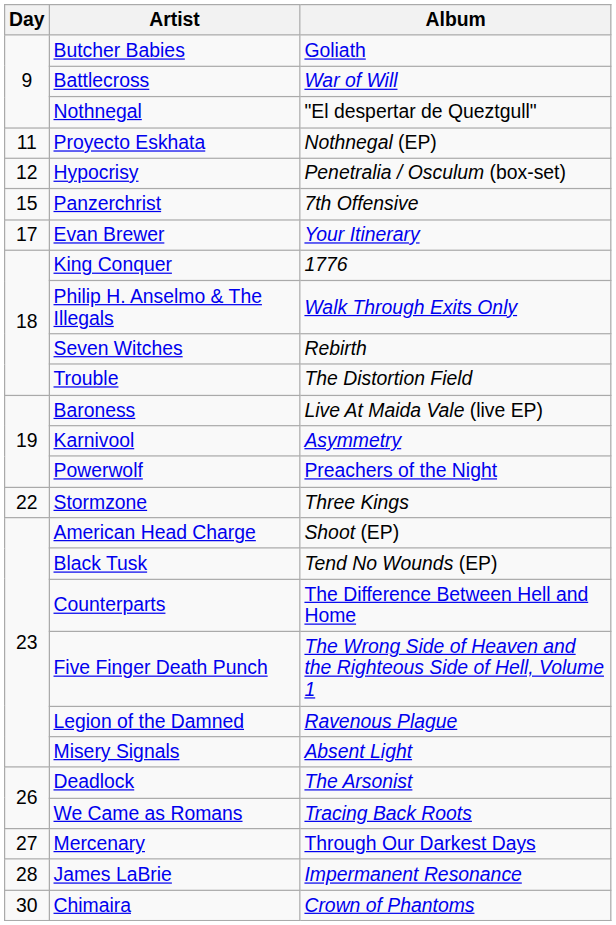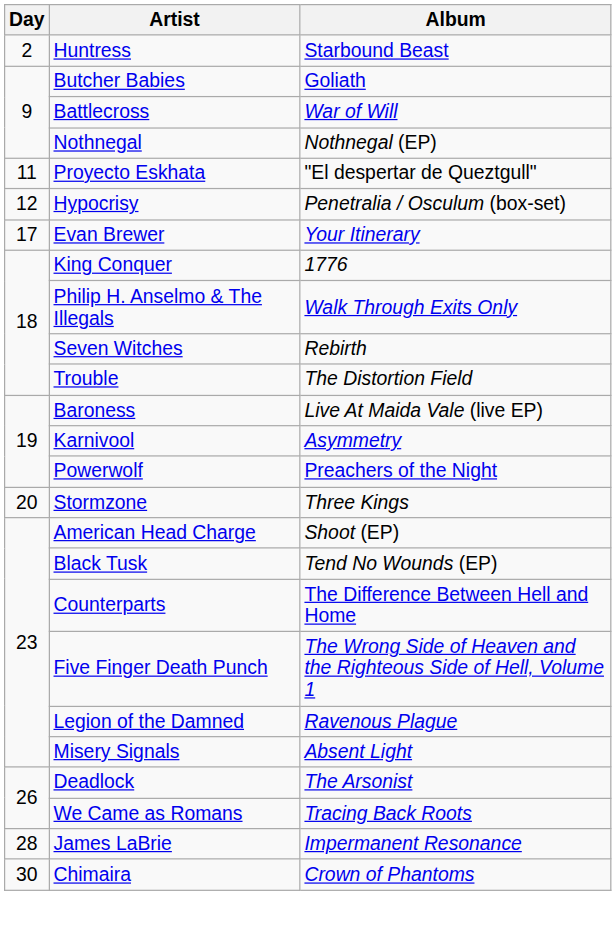 <table class="wikitable">
 <tr>
 <th style="width:20px;">Day</th>
 <th style="width:200px;">Artist</th>
 <th style="width:250px;">Album</th>
+</tr>
+<tr>
+<td style="text-align:center;">2</td>
+<td><a href='#'>Huntress</a></td>
+<td><a href='#'>Starbound Beast</a></td>
 </tr>
 <tr>
 <td style="text-align:center;" rowspan="3">9</td>
 <td><a href='#'>Butcher Babies</a></td>
 <td><a href='#'>Goliath</a></td>
 </tr>
 <tr>
 <td><a href='#'>Battlecross</a></td>
 <td><em><a href='#'>War of Will</a></em></td>
 </tr>
 <tr>
 <td><a href='#'>Nothnegal</a></td>
-<td>"El despertar de Queztgull"</td>
+<td><em>Nothnegal</em> (EP)</td>
 </tr>
 <tr>
 <td style="text-align:center;">11</td>
 <td><a href='#'>Proyecto Eskhata</a></td>
-<td><em>Nothnegal</em> (EP)</td>
+<td>"El despertar de Queztgull"</td>
 </tr>
 <tr>
 <td style="text-align:center;">12</td>
 <td><a href='#'>Hypocrisy</a></td>
 <td><em>Penetralia / Osculum</em> (box-set)</td>
-</tr>
-<tr>
-<td style="text-align:center;">15</td>
-<td><a href='#'>Panzerchrist</a></td>
-<td><em>7th Offensive</em></td>
 </tr>
 <tr>
 <td style="text-align:center;">17</td>
 <td><a href='#'>Evan Brewer</a></td>
 <td><em><a href='#'>Your Itinerary</a></em></td>
 </tr>
 <tr>
 <td style="text-align:center;" rowspan="4">18</td>
 <td><a href='#'>King Conquer</a></td>
 <td><em>1776</em></td>
 </tr>
 <tr>
 <td><a href='#'>Philip H. Anselmo & The Illegals</a></td>
 <td><em><a href='#'>Walk Through Exits Only</a></em></td>
 </tr>
 <tr>
 <td><a href='#'>Seven Witches</a></td>
 <td><em>Rebirth</em></td>
 </tr>
 <tr>
 <td><a href='#'>Trouble</a></td>
 <td><em>The Distortion Field</em></td>
 </tr>
 <tr>
 <td style="text-align:center;" rowspan="3">19</td>
 <td><a href='#'>Baroness</a></td>
 <td><em>Live At Maida Vale</em> (live EP)</td>
 </tr>
 <tr>
 <td><a href='#'>Karnivool</a></td>
 <td><em><a href='#'>Asymmetry</a></em></td>
 </tr>
 <tr>
 <td><a href='#'>Powerwolf</a></td>
 <td><a href='#'>Preachers of the Night</a></td>
 </tr>
 <tr>
-<td style="text-align:center;">22</td>
+<td style="text-align:center;">20</td>
 <td><a href='#'>Stormzone</a></td>
 <td><em>Three Kings</em></td>
 </tr>
 <tr>
 <td style="text-align:center;" rowspan="6">23</td>
 <td><a href='#'>American Head Charge</a></td>
 <td><em>Shoot</em> (EP)</td>
 </tr>
 <tr>
 <td><a href='#'>Black Tusk</a></td>
 <td><em>Tend No Wounds</em> (EP)</td>
 </tr>
 <tr>
 <td><a href='#'>Counterparts</a></td>
 <td><a href='#'>The Difference Between Hell and Home</a></td>
 </tr>
 <tr>
 <td><a href='#'>Five Finger Death Punch</a></td>
 <td><em><a href='#'>The Wrong Side of Heaven and the Righteous Side of Hell, Volume 1</a></em></td>
 </tr>
 <tr>
 <td><a href='#'>Legion of the Damned</a></td>
 <td><em><a href='#'>Ravenous Plague</a></em></td>
 </tr>
 <tr>
 <td><a href='#'>Misery Signals</a></td>
 <td><em><a href='#'>Absent Light</a></em></td>
 </tr>
 <tr>
 <td style="text-align:center;" rowspan="2">26</td>
 <td><a href='#'>Deadlock</a></td>
 <td><em><a href='#'>The Arsonist</a></em></td>
 </tr>
 <tr>
 <td><a href='#'>We Came as Romans</a></td>
 <td><em><a href='#'>Tracing Back Roots</a></em></td>
 </tr>
 <tr>
-<td style="text-align:center;">27</td>
-<td><a href='#'>Mercenary</a></td>
-<td><a href='#'>Through Our Darkest Days</a></td>
-</tr>
-<tr>
 <td style="text-align:center;">28</td>
 <td><a href='#'>James LaBrie</a></td>
 <td><em><a href='#'>Impermanent Resonance</a></em></td>
 </tr>
 <tr>
 <td style="text-align:center;">30</td>
 <td><a href='#'>Chimaira</a></td>
 <td><em><a href='#'>Crown of Phantoms</a></em></td>
 </tr>
 </table>
